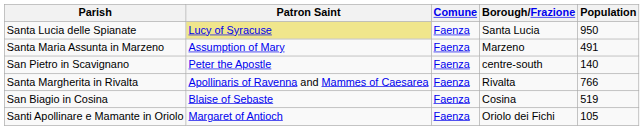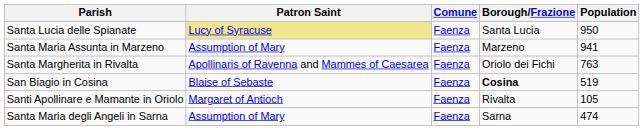 <table class="wikitable">
 <tr>
 <th>Parish</th>
 <th>Patron Saint</th>
 <th><a href='#'>Comune</a></th>
 <th>Borough/<a href='#'>Frazione</a></th>
 <th>Population</th>
 </tr>
 <tr>
 <td>Santa Lucia delle Spianate</td>
 <td style="background: khaki;"><a href='#'>Lucy of Syracuse</a></td>
 <td><a href='#'>Faenza</a></td>
 <td>Santa Lucia</td>
 <td>950</td>
 </tr>
 <tr>
 <td>Santa Maria Assunta in Marzeno</td>
 <td><a href='#'>Assumption of Mary</a></td>
 <td><a href='#'>Faenza</a></td>
 <td>Marzeno</td>
-<td>491</td>
-</tr>
-<tr>
-<td>San Pietro in Scavignano</td>
-<td><a href='#'>Peter the Apostle</a></td>
-<td><a href='#'>Faenza</a></td>
-<td>centre-south</td>
-<td>140</td>
+<td>941</td>
 </tr>
 <tr>
 <td>Santa Margherita in Rivalta</td>
 <td><a href='#'>Apollinaris of Ravenna</a> and <a href='#'>Mammes of Caesarea</a></td>
 <td><a href='#'>Faenza</a></td>
-<td>Rivalta</td>
-<td>766</td>
+<td>Oriolo dei Fichi</td>
+<td>763</td>
 </tr>
 <tr>
 <td>San Biagio in Cosina</td>
 <td><a href='#'>Blaise of Sebaste</a></td>
 <td><a href='#'>Faenza</a></td>
-<td>Cosina</td>
+<td><strong>Cosina</strong></td>
 <td>519</td>
 </tr>
 <tr>
 <td>Santi Apollinare e Mamante in Oriolo</td>
 <td><a href='#'>Margaret of Antioch</a></td>
 <td><a href='#'>Faenza</a></td>
-<td>Oriolo dei Fichi</td>
+<td>Rivalta</td>
 <td>105</td>
 </tr>
+<tr>
+<td>Santa Maria degli Angeli in Sarna</td>
+<td><a href='#'>Assumption of Mary</a></td>
+<td><a href='#'>Faenza</a></td>
+<td>Sarna</td>
+<td>474</td>
+</tr>
 </table>
